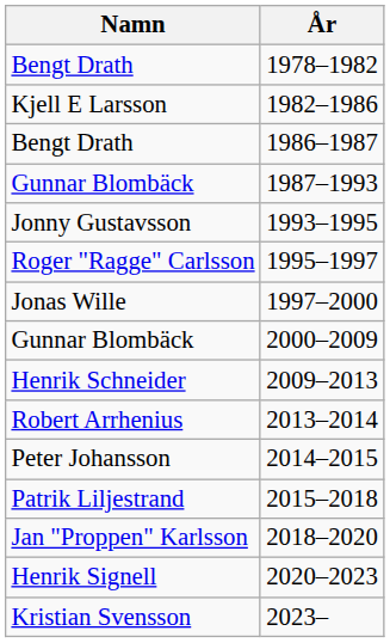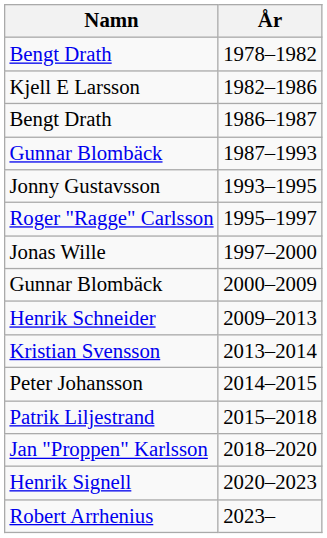 <table class="wikitable">
 <tr>
 <th>Namn</th>
 <th>År</th>
 </tr>
 <tr>
 <td><a href='#'>Bengt Drath</a></td>
 <td>1978–1982</td>
 </tr>
 <tr>
 <td>Kjell E Larsson</td>
 <td>1982–1986</td>
 </tr>
 <tr>
 <td>Bengt Drath</td>
 <td>1986–1987</td>
 </tr>
 <tr>
 <td><a href='#'>Gunnar Blombäck</a></td>
 <td>1987–1993</td>
 </tr>
 <tr>
 <td>Jonny Gustavsson</td>
 <td>1993–1995</td>
 </tr>
 <tr>
 <td><a href='#'>Roger "Ragge" Carlsson</a></td>
 <td>1995–1997</td>
 </tr>
 <tr>
 <td>Jonas Wille</td>
 <td>1997–2000</td>
 </tr>
 <tr>
 <td>Gunnar Blombäck</td>
 <td>2000–2009</td>
 </tr>
 <tr>
 <td><a href='#'>Henrik Schneider</a></td>
 <td>2009–2013</td>
 </tr>
 <tr>
-<td><a href='#'>Robert Arrhenius</a></td>
+<td><a href='#'>Kristian Svensson</a></td>
 <td>2013–2014</td>
 </tr>
 <tr>
 <td>Peter Johansson</td>
 <td>2014–2015</td>
 </tr>
 <tr>
 <td><a href='#'>Patrik Liljestrand</a></td>
 <td>2015–2018</td>
 </tr>
 <tr>
 <td><a href='#'>Jan "Proppen" Karlsson</a></td>
 <td>2018–2020</td>
 </tr>
 <tr>
 <td><a href='#'>Henrik Signell</a></td>
 <td>2020–2023</td>
 </tr>
 <tr>
-<td><a href='#'>Kristian Svensson</a></td>
+<td><a href='#'>Robert Arrhenius</a></td>
 <td>2023–</td>
 </tr>
 </table>
